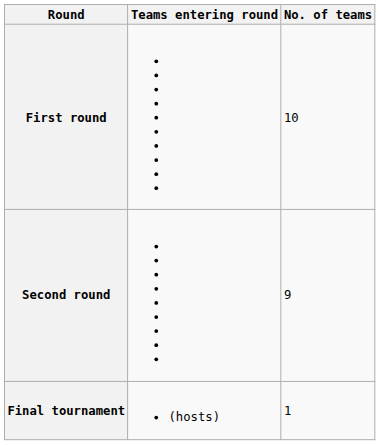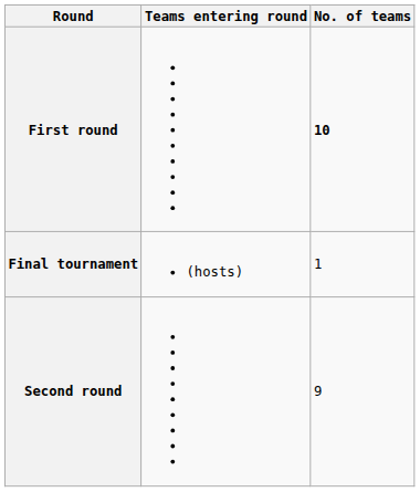 <table class="wikitable">
 <tr>
 <th>Round</th>
 <th>Teams entering round</th>
 <th>No. of teams</th>
 </tr>
 <tr>
 <th>First round</th>
 <td><br><ul><li></li><li></li><li></li><li></li><li></li><li></li><li></li><li></li><li></li><li></li></ul></td>
-<td>10</td>
+<td><strong>10</strong></td>
+</tr>
+<tr>
+<th>Final tournament</th>
+<td><br><ul><li> (hosts)</li></ul></td>
+<td>1</td>
 </tr>
 <tr>
 <th>Second round</th>
 <td><br><ul><li></li><li></li><li></li><li></li><li></li><li></li><li></li><li></li><li></li></ul></td>
 <td>9</td>
 </tr>
-<tr>
-<th>Final tournament</th>
-<td><br><ul><li> (hosts)</li></ul></td>
-<td>1</td>
-</tr>
 </table>
